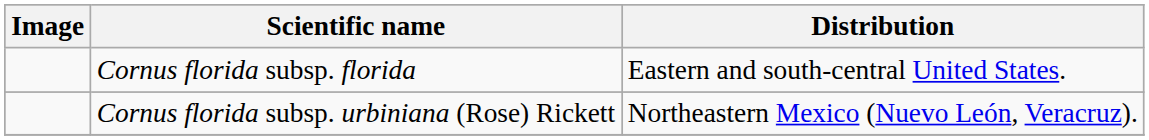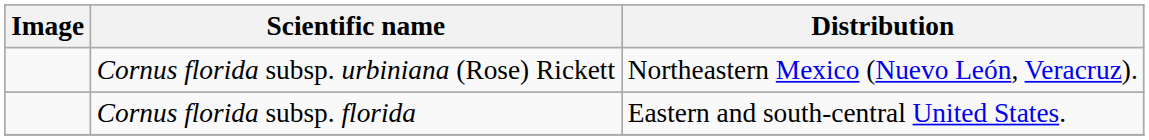 <table class="wikitable">
 <tr>
 <th>Image</th>
 <th>Scientific name</th>
 <th>Distribution</th>
 </tr>
 <tr>
 <td></td>
+<td><em>Cornus florida</em> subsp. <em>urbiniana</em> (Rose) Rickett</td>
+<td>Northeastern <a href='#'>Mexico</a> (<a href='#'>Nuevo León</a>, <a href='#'>Veracruz</a>).</td>
+</tr>
+<tr>
+<td></td>
 <td><em>Cornus florida</em> subsp. <em>florida</em></td>
 <td>Eastern and south-central <a href='#'>United States</a>.</td>
 </tr>
 <tr>
-<td></td>
-<td><em>Cornus florida</em> subsp. <em>urbiniana</em> (Rose) Rickett</td>
-<td>Northeastern <a href='#'>Mexico</a> (<a href='#'>Nuevo León</a>, <a href='#'>Veracruz</a>).</td>
-</tr>
-<tr>
 </tr>
 </table>
